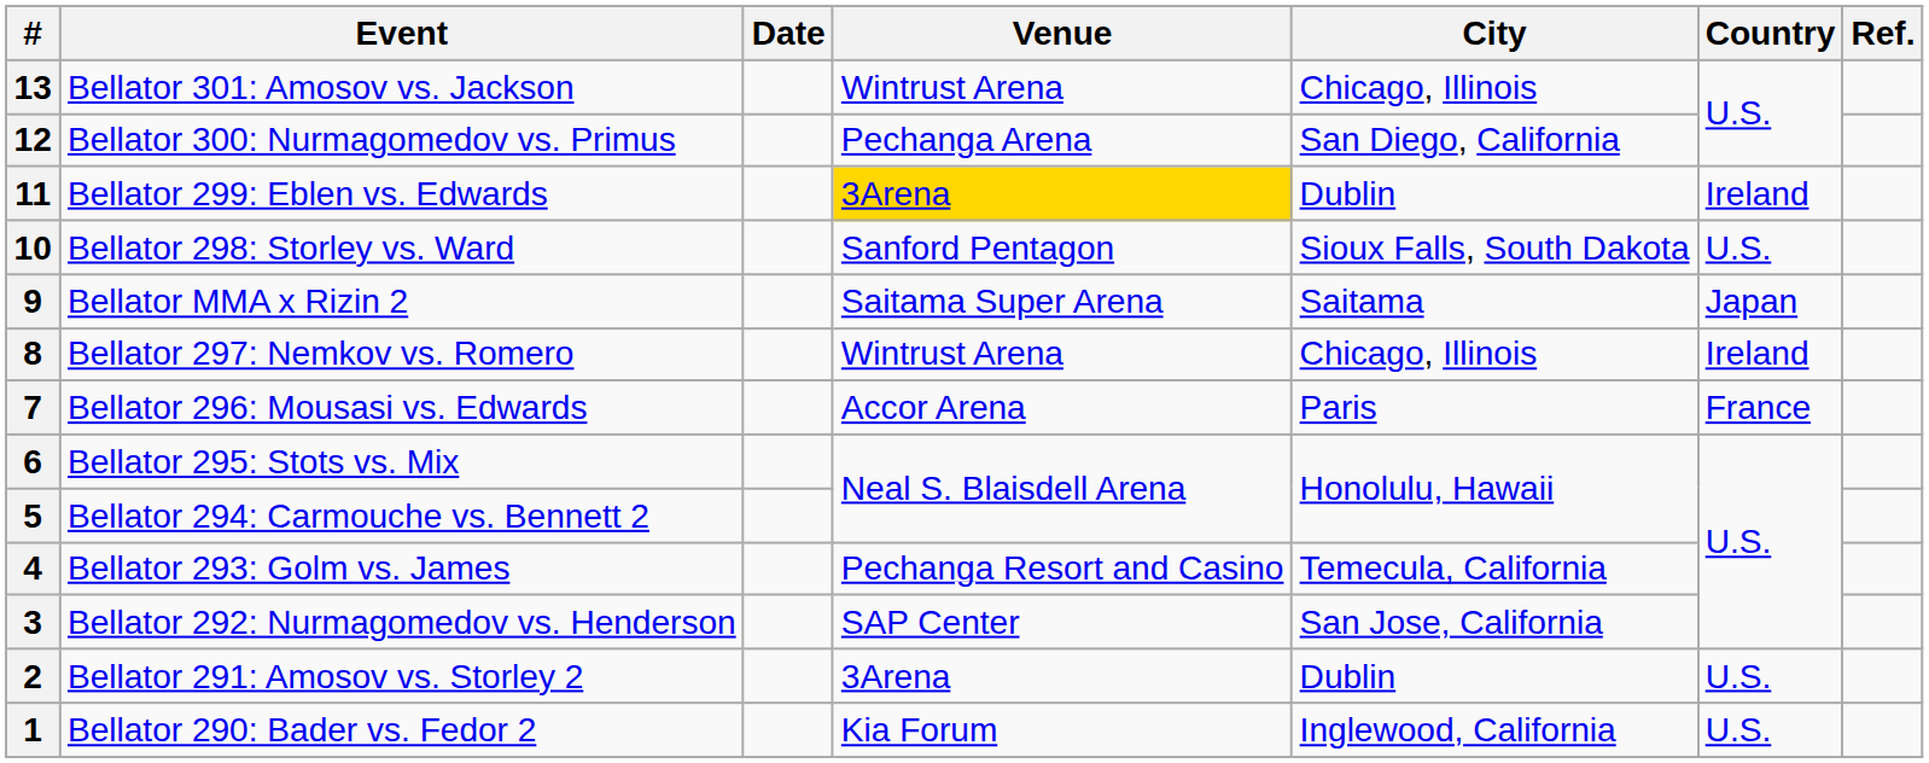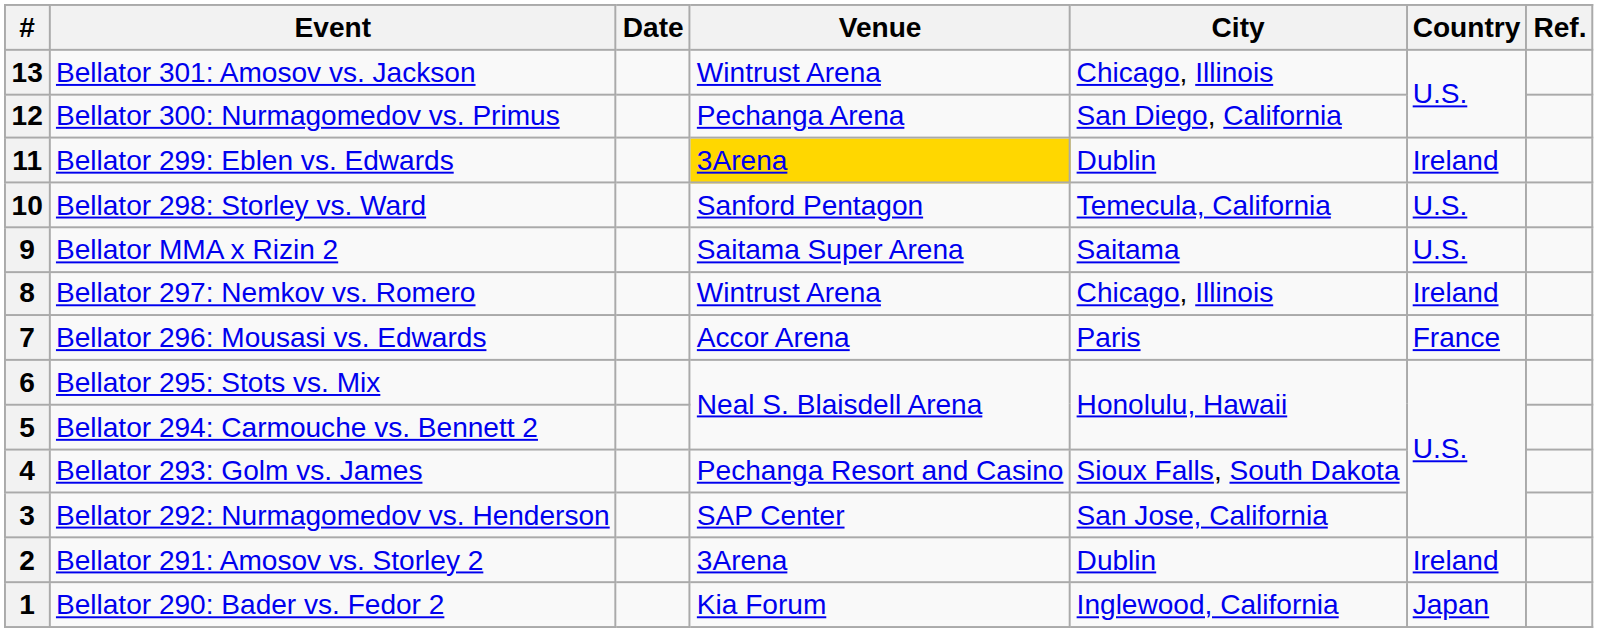 <table class="sortable wikitable succession-box" style="font-size:90%;">
 <tr>
 <th scope="col">#</th>
 <th scope="col">Event</th>
 <th scope="col">Date</th>
 <th scope="col">Venue</th>
 <th scope="col">City</th>
 <th scope="col">Country</th>
 <th scope="col">Ref.</th>
 </tr>
 <tr>
 <th>13</th>
 <td><a href='#'>Bellator 301: Amosov vs. Jackson</a></td>
 <td></td>
 <td><a href='#'>Wintrust Arena</a></td>
 <td><a href='#'>Chicago</a>, <a href='#'>Illinois</a></td>
 <td rowspan=2><a href='#'>U.S.</a></td>
 <td></td>
 </tr>
 <tr>
 <th>12</th>
 <td><a href='#'>Bellator 300: Nurmagomedov vs. Primus</a></td>
 <td></td>
 <td><a href='#'>Pechanga Arena</a></td>
 <td><a href='#'>San Diego</a>, <a href='#'>California</a></td>
 <td></td>
 </tr>
 <tr>
 <th>11</th>
 <td><a href='#'>Bellator 299: Eblen vs. Edwards</a></td>
 <td></td>
 <td style="background: gold;"><a href='#'>3Arena</a></td>
 <td><a href='#'>Dublin</a></td>
 <td><a href='#'>Ireland</a></td>
 <td></td>
 </tr>
 <tr>
 <th>10</th>
 <td><a href='#'>Bellator 298: Storley vs. Ward</a></td>
 <td></td>
 <td><a href='#'>Sanford Pentagon</a></td>
-<td><a href='#'>Sioux Falls</a>, <a href='#'>South Dakota</a></td>
+<td><a href='#'>Temecula, California</a></td>
 <td><a href='#'>U.S.</a></td>
 <td></td>
 </tr>
 <tr>
 <th>9</th>
 <td><a href='#'>Bellator MMA x Rizin 2</a></td>
 <td></td>
 <td><a href='#'>Saitama Super Arena</a></td>
 <td><a href='#'>Saitama</a></td>
-<td><a href='#'>Japan</a></td>
+<td><a href='#'>U.S.</a></td>
 <td></td>
 </tr>
 <tr>
 <th>8</th>
 <td><a href='#'>Bellator 297: Nemkov vs. Romero</a></td>
 <td></td>
 <td><a href='#'>Wintrust Arena</a></td>
 <td><a href='#'>Chicago</a>, <a href='#'>Illinois</a></td>
 <td><a href='#'>Ireland</a></td>
 <td></td>
 </tr>
 <tr>
 <th>7</th>
 <td><a href='#'>Bellator 296: Mousasi vs. Edwards</a></td>
 <td></td>
 <td><a href='#'>Accor Arena</a></td>
 <td><a href='#'>Paris</a></td>
 <td><a href='#'>France</a></td>
 <td></td>
 </tr>
 <tr>
 <th>6</th>
 <td><a href='#'>Bellator 295: Stots vs. Mix</a></td>
 <td></td>
 <td rowspan=2><a href='#'>Neal S. Blaisdell Arena</a></td>
 <td rowspan=2><a href='#'>Honolulu, Hawaii</a></td>
 <td rowspan=4><a href='#'>U.S.</a></td>
 <td></td>
 </tr>
 <tr>
 <th>5</th>
 <td><a href='#'>Bellator 294: Carmouche vs. Bennett 2</a></td>
 <td></td>
 <td></td>
 </tr>
 <tr>
 <th>4</th>
 <td><a href='#'>Bellator 293: Golm vs. James</a></td>
 <td></td>
 <td><a href='#'>Pechanga Resort and Casino</a></td>
-<td><a href='#'>Temecula, California</a></td>
+<td><a href='#'>Sioux Falls</a>, <a href='#'>South Dakota</a></td>
 <td></td>
 </tr>
 <tr>
 <th>3</th>
 <td><a href='#'>Bellator 292: Nurmagomedov vs. Henderson</a></td>
 <td></td>
 <td><a href='#'>SAP Center</a></td>
 <td><a href='#'>San Jose, California</a></td>
 <td></td>
 </tr>
 <tr>
 <th>2</th>
 <td><a href='#'>Bellator 291: Amosov vs. Storley 2</a></td>
 <td></td>
 <td><a href='#'>3Arena</a></td>
 <td><a href='#'>Dublin</a></td>
-<td><a href='#'>U.S.</a></td>
+<td><a href='#'>Ireland</a></td>
 <td></td>
 </tr>
 <tr>
 <th>1</th>
 <td><a href='#'>Bellator 290: Bader vs. Fedor 2</a></td>
 <td></td>
 <td><a href='#'>Kia Forum</a></td>
 <td><a href='#'>Inglewood, California</a></td>
-<td><a href='#'>U.S.</a></td>
+<td><a href='#'>Japan</a></td>
 <td></td>
 </tr>
 </table>
